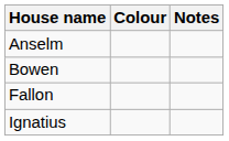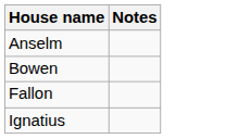 <table class="wikitable">
 <tr>
 <th>House name</th>
-<th>Colour</th>
 <th>Notes</th>
 </tr>
 <tr>
 <td>Anselm</td>
 <td align=center></td>
-<td align=center></td>
 </tr>
 <tr>
 <td>Bowen</td>
-<td align=center></td>
 <td align=center></td>
 </tr>
 <tr>
 <td>Fallon</td>
 <td align=center></td>
-<td align=center></td>
 </tr>
 <tr>
 <td>Ignatius</td>
 <td align=center></td>
-<td align=center></td>
 </tr>
 </table>
